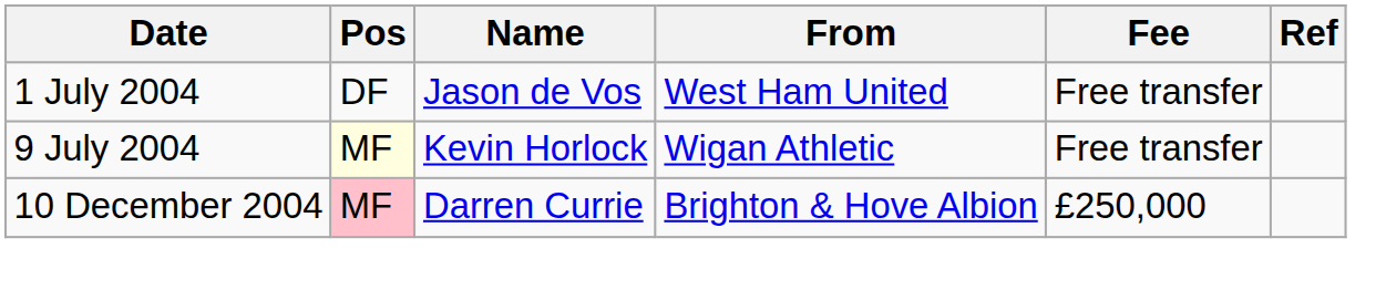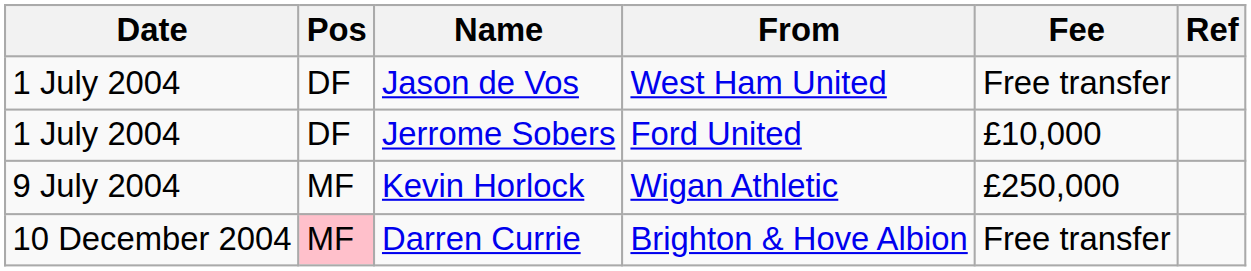 <table class="wikitable">
 <tr>
 <th>Date</th>
 <th>Pos</th>
 <th>Name</th>
 <th>From</th>
 <th>Fee</th>
 <th>Ref</th>
 </tr>
 <tr>
 <td>1 July 2004</td>
 <td>DF</td>
 <td> <a href='#'>Jason de Vos</a></td>
 <td> <a href='#'>West Ham United</a></td>
 <td>Free transfer</td>
 <td></td>
 </tr>
 <tr>
+<td>1 July 2004</td>
+<td>DF</td>
+<td> <a href='#'>Jerrome Sobers</a></td>
+<td> <a href='#'>Ford United</a></td>
+<td>£10,000</td>
+<td></td>
+</tr>
+<tr>
 <td>9 July 2004</td>
-<td style="background: lightyellow;">MF</td>
+<td>MF</td>
 <td> <a href='#'>Kevin Horlock</a></td>
 <td> <a href='#'>Wigan Athletic</a></td>
-<td>Free transfer</td>
+<td>£250,000</td>
 <td></td>
 </tr>
 <tr>
 <td>10 December 2004</td>
 <td style="background: pink;">MF</td>
 <td> <a href='#'>Darren Currie</a></td>
 <td> <a href='#'>Brighton & Hove Albion</a></td>
-<td>£250,000</td>
+<td>Free transfer</td>
 <td></td>
 </tr>
 </table>
